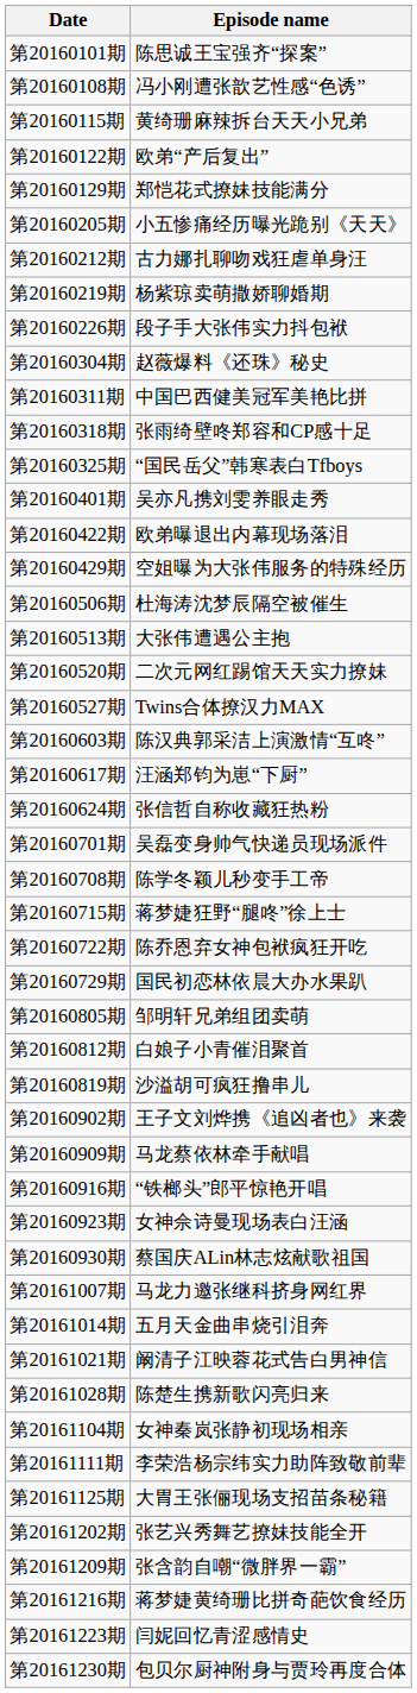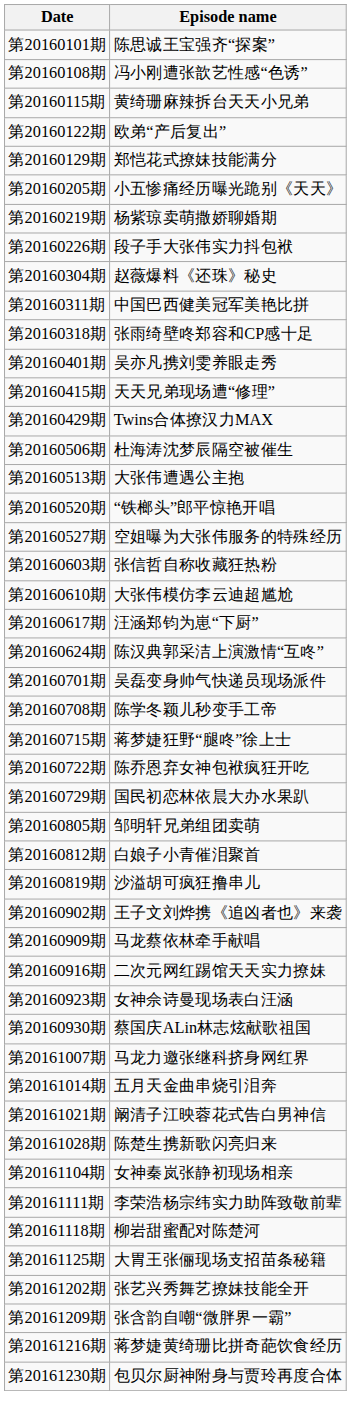 <table class="wikitable mw-collapsible mw-collapsed">
 <tr>
 <th>Date</th>
 <th>Episode name</th>
 </tr>
 <tr>
 <td>第20160101期</td>
 <td>陈思诚王宝强齐“探案”</td>
 </tr>
 <tr>
 <td>第20160108期</td>
 <td>冯小刚遭张歆艺性感“色诱”</td>
 </tr>
 <tr>
 <td>第20160115期</td>
 <td>黄绮珊麻辣拆台天天小兄弟</td>
 </tr>
 <tr>
 <td>第20160122期</td>
 <td>欧弟“产后复出”</td>
 </tr>
 <tr>
 <td>第20160129期</td>
 <td>郑恺花式撩妹技能满分</td>
 </tr>
 <tr>
 <td>第20160205期</td>
 <td>小五惨痛经历曝光跪别《天天》</td>
 </tr>
 <tr>
-<td>第20160212期</td>
-<td>古力娜扎聊吻戏狂虐单身汪</td>
-</tr>
-<tr>
 <td>第20160219期</td>
 <td>杨紫琼卖萌撒娇聊婚期</td>
 </tr>
 <tr>
 <td>第20160226期</td>
 <td>段子手大张伟实力抖包袱</td>
 </tr>
 <tr>
 <td>第20160304期</td>
 <td>赵薇爆料《还珠》秘史</td>
 </tr>
 <tr>
 <td>第20160311期</td>
 <td>中国巴西健美冠军美艳比拼</td>
 </tr>
 <tr>
 <td>第20160318期</td>
 <td>张雨绮壁咚郑容和CP感十足</td>
 </tr>
 <tr>
-<td>第20160325期</td>
-<td>“国民岳父”韩寒表白Tfboys</td>
-</tr>
-<tr>
 <td>第20160401期</td>
 <td>吴亦凡携刘雯养眼走秀</td>
 </tr>
 <tr>
-<td>第20160422期</td>
-<td>欧弟曝退出内幕现场落泪</td>
+<td>第20160415期</td>
+<td>天天兄弟现场遭“修理”</td>
 </tr>
 <tr>
 <td>第20160429期</td>
-<td>空姐曝为大张伟服务的特殊经历</td>
+<td>Twins合体撩汉力MAX</td>
 </tr>
 <tr>
 <td>第20160506期</td>
 <td>杜海涛沈梦辰隔空被催生</td>
 </tr>
 <tr>
 <td>第20160513期</td>
 <td>大张伟遭遇公主抱</td>
 </tr>
 <tr>
 <td>第20160520期</td>
-<td>二次元网红踢馆天天实力撩妹</td>
+<td>“铁榔头”郎平惊艳开唱</td>
 </tr>
 <tr>
 <td>第20160527期</td>
-<td>Twins合体撩汉力MAX</td>
+<td>空姐曝为大张伟服务的特殊经历</td>
 </tr>
 <tr>
 <td>第20160603期</td>
-<td>陈汉典郭采洁上演激情“互咚”</td>
+<td>张信哲自称收藏狂热粉</td>
+</tr>
+<tr>
+<td>第20160610期</td>
+<td>大张伟模仿李云迪超尴尬</td>
 </tr>
 <tr>
 <td>第20160617期</td>
 <td>汪涵郑钧为崽“下厨”</td>
 </tr>
 <tr>
 <td>第20160624期</td>
-<td>张信哲自称收藏狂热粉</td>
+<td>陈汉典郭采洁上演激情“互咚”</td>
 </tr>
 <tr>
 <td>第20160701期</td>
 <td>吴磊变身帅气快递员现场派件</td>
 </tr>
 <tr>
 <td>第20160708期</td>
 <td>陈学冬颖儿秒变手工帝</td>
 </tr>
 <tr>
 <td>第20160715期</td>
 <td>蒋梦婕狂野“腿咚”徐上士</td>
 </tr>
 <tr>
 <td>第20160722期</td>
 <td>陈乔恩弃女神包袱疯狂开吃</td>
 </tr>
 <tr>
 <td>第20160729期</td>
 <td>国民初恋林依晨大办水果趴</td>
 </tr>
 <tr>
 <td>第20160805期</td>
 <td>邹明轩兄弟组团卖萌</td>
 </tr>
 <tr>
 <td>第20160812期</td>
 <td>白娘子小青催泪聚首</td>
 </tr>
 <tr>
 <td>第20160819期</td>
 <td>沙溢胡可疯狂撸串儿</td>
 </tr>
 <tr>
 <td>第20160902期</td>
 <td>王子文刘烨携《追凶者也》来袭</td>
 </tr>
 <tr>
 <td>第20160909期</td>
 <td>马龙蔡依林牵手献唱</td>
 </tr>
 <tr>
 <td>第20160916期</td>
-<td>“铁榔头”郎平惊艳开唱</td>
+<td>二次元网红踢馆天天实力撩妹</td>
 </tr>
 <tr>
 <td>第20160923期</td>
 <td>女神佘诗曼现场表白汪涵</td>
 </tr>
 <tr>
 <td>第20160930期</td>
 <td>蔡国庆ALin林志炫献歌祖国</td>
 </tr>
 <tr>
 <td>第20161007期</td>
 <td>马龙力邀张继科挤身网红界</td>
 </tr>
 <tr>
 <td>第20161014期</td>
 <td>五月天金曲串烧引泪奔</td>
 </tr>
 <tr>
 <td>第20161021期</td>
 <td>阚清子江映蓉花式告白男神信</td>
 </tr>
 <tr>
 <td>第20161028期</td>
 <td>陈楚生携新歌闪亮归来</td>
 </tr>
 <tr>
 <td>第20161104期</td>
 <td>女神秦岚张静初现场相亲</td>
 </tr>
 <tr>
 <td>第20161111期</td>
 <td>李荣浩杨宗纬实力助阵致敬前辈</td>
 </tr>
 <tr>
+<td>第20161118期</td>
+<td>柳岩甜蜜配对陈楚河</td>
+</tr>
+<tr>
 <td>第20161125期</td>
 <td>大胃王张俪现场支招苗条秘籍</td>
 </tr>
 <tr>
 <td>第20161202期</td>
 <td>张艺兴秀舞艺撩妹技能全开</td>
 </tr>
 <tr>
 <td>第20161209期</td>
 <td>张含韵自嘲“微胖界一霸”</td>
 </tr>
 <tr>
 <td>第20161216期</td>
 <td>蒋梦婕黄绮珊比拼奇葩饮食经历</td>
 </tr>
 <tr>
-<td>第20161223期</td>
-<td>闫妮回忆青涩感情史</td>
-</tr>
-<tr>
 <td>第20161230期</td>
 <td>包贝尔厨神附身与贾玲再度合体</td>
 </tr>
 </table>
